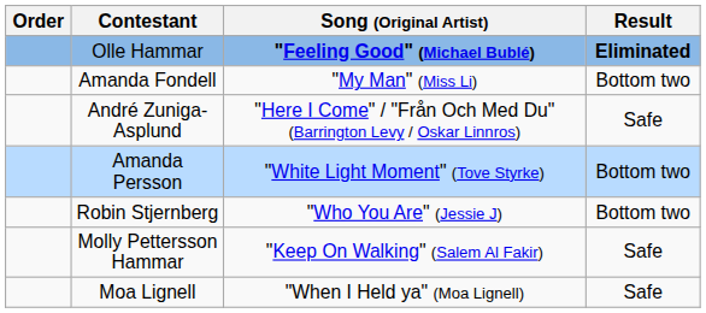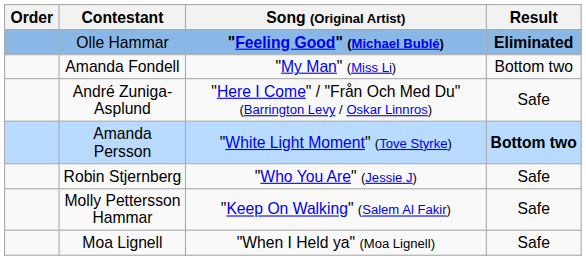 <table class="wikitable" style="font-size:90%; width:60%; text-align: center;">
 <tr>
 <th style="width:05%;">Order</th>
 <th style="width:19%;">Contestant</th>
 <th style="width:45%;">Song <small>(Original Artist)</small></th>
 <th style="width:10%;">Result</th>
 </tr>
 <tr style="background:#8ab8e6;">
 <td></td>
 <td>Olle Hammar</td>
 <td><strong>"<a href='#'>Feeling Good</a>" <small>(<a href='#'>Michael Bublé</a>)</small></strong></td>
 <td><strong>Eliminated</strong></td>
 </tr>
 <tr>
 <td></td>
 <td>Amanda Fondell</td>
 <td>"<a href='#'>My Man</a>" <small>(<a href='#'>Miss Li</a>)</small></td>
 <td>Bottom two</td>
 </tr>
 <tr>
 <td></td>
 <td>André Zuniga-Asplund</td>
 <td>"<a href='#'>Here I Come</a>" / "Från Och Med Du" <small>(<a href='#'>Barrington Levy</a> / <a href='#'>Oskar Linnros</a>)</small></td>
 <td>Safe</td>
 </tr>
 <tr style="background:#b8dbff;">
 <td></td>
 <td>Amanda Persson</td>
 <td>"<a href='#'>White Light Moment</a>" <small>(<a href='#'>Tove Styrke</a>)</small></td>
-<td>Bottom two</td>
+<td><strong>Bottom two</strong></td>
 </tr>
 <tr>
 <td></td>
 <td>Robin Stjernberg</td>
 <td>"<a href='#'>Who You Are</a>" <small>(<a href='#'>Jessie J</a>)</small></td>
-<td>Bottom two</td>
+<td>Safe</td>
 </tr>
 <tr>
 <td></td>
 <td>Molly Pettersson Hammar</td>
 <td>"<a href='#'>Keep On Walking</a>" <small>(<a href='#'>Salem Al Fakir</a>)</small></td>
 <td>Safe</td>
 </tr>
 <tr>
 <td></td>
 <td>Moa Lignell</td>
 <td>"When I Held ya" <small>(Moa Lignell)</small></td>
 <td>Safe</td>
 </tr>
 </table>
